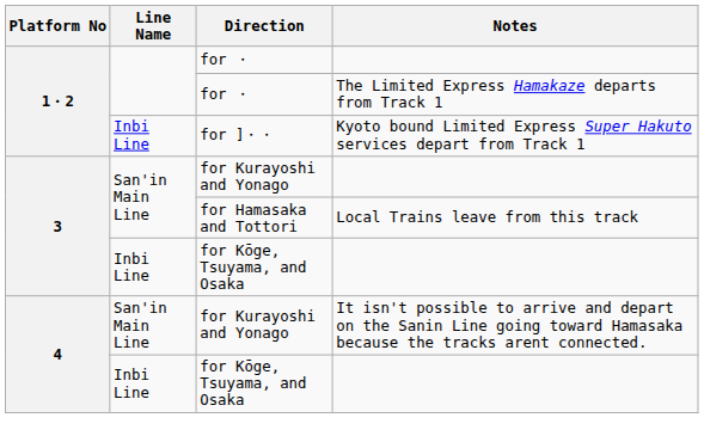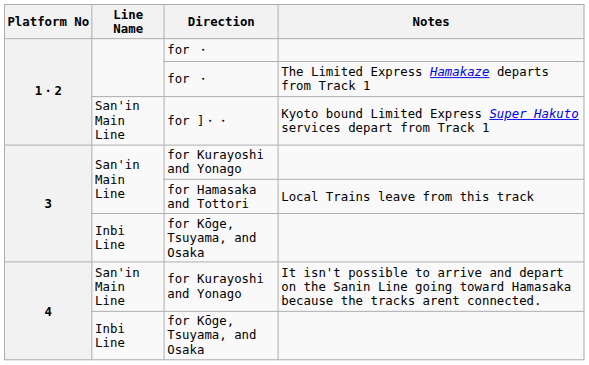 <table class="wikitable">
 <tr>
 <th nowrap="nowrap">Platform No </th>
 <th>Line Name</th>
 <th>Direction</th>
 <th>Notes</th>
 </tr>
 <tr>
 <th rowspan=3>1・2</th>
 <td rowspan=2 style="white-space:nowrap"> </td>
 <td>for ・</td>
 <td> </td>
 </tr>
 <tr>
 <td>for ・</td>
 <td>The Limited Express <em><a href='#'>Hamakaze</a></em> departs from Track 1</td>
 </tr>
 <tr>
-<td> <a href='#'>Inbi Line</a></td>
+<td> San'in Main Line</td>
 <td>for ]・・</td>
 <td>Kyoto bound Limited Express <em><a href='#'>Super Hakuto</a></em> services depart from Track 1</td>
 </tr>
 <tr>
 <th rowspan=3>3</th>
 <td rowspan=2> San'in Main Line</td>
 <td>for Kurayoshi and Yonago</td>
 <td> </td>
 </tr>
 <tr>
 <td>for Hamasaka and Tottori</td>
 <td>Local Trains leave from this track</td>
 </tr>
 <tr>
 <td> Inbi Line</td>
 <td>for Kōge, Tsuyama, and Osaka</td>
 <td> </td>
 </tr>
 <tr>
 <th rowspan=2>4</th>
 <td> San'in Main Line</td>
 <td>for Kurayoshi and Yonago</td>
 <td>It isn't possible to arrive and depart on the Sanin Line going toward Hamasaka because the tracks arent connected.</td>
 </tr>
 <tr>
 <td> Inbi Line</td>
 <td>for Kōge, Tsuyama, and Osaka</td>
 <td> </td>
 </tr>
 </table>
